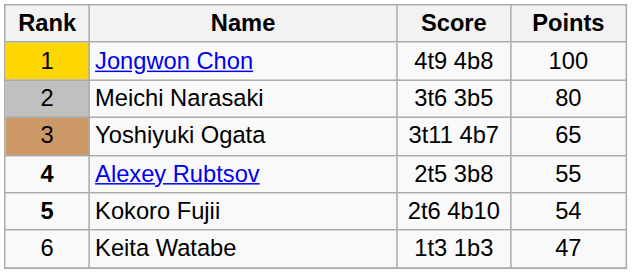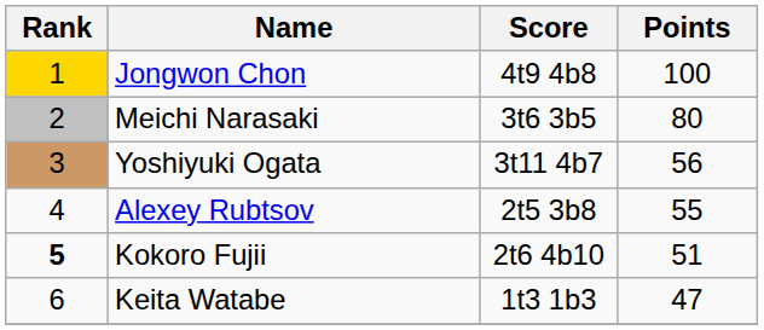 <table class="wikitable">
 <tr>
 <th width = "50">Rank</th>
 <th width = "200">Name</th>
 <th width = "70">Score</th>
 <th width = "70">Points</th>
 </tr>
 <tr>
 <td align="center" style="background: gold">1</td>
 <td> <a href='#'>Jongwon Chon</a></td>
 <td align="center">4t9 4b8</td>
 <td align="center">100</td>
 </tr>
 <tr>
 <td align="center" style="background: silver">2</td>
 <td> Meichi Narasaki</td>
 <td align="center">3t6 3b5</td>
 <td align="center">80</td>
 </tr>
 <tr>
 <td align="center" style="background: #cc9966">3</td>
 <td> Yoshiyuki Ogata</td>
 <td align="center">3t11 4b7</td>
-<td align="center">65</td>
+<td align="center">56</td>
 </tr>
 <tr>
-<td align="center"><strong>4</strong></td>
+<td align="center">4</td>
 <td> <a href='#'>Alexey Rubtsov</a></td>
 <td align="center">2t5 3b8</td>
 <td align="center">55</td>
 </tr>
 <tr>
 <td align="center"><strong>5</strong></td>
 <td> Kokoro Fujii</td>
 <td align="center">2t6 4b10</td>
-<td align="center">54</td>
+<td align="center">51</td>
 </tr>
 <tr>
 <td align="center">6</td>
 <td> Keita Watabe</td>
 <td align="center">1t3 1b3</td>
 <td align="center">47</td>
 </tr>
 <tr>
 </tr>
 </table>
